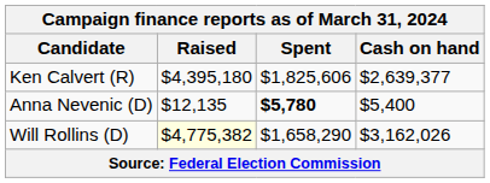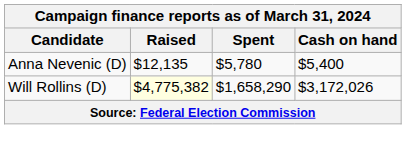 <table class="wikitable sortable">
 <tr>
 <th colspan=4>Campaign finance reports as of March 31, 2024</th>
 </tr>
 <tr style="text-align:center;">
 <th>Candidate</th>
 <th>Raised</th>
 <th>Spent</th>
 <th>Cash on hand</th>
 </tr>
 <tr>
-<td>Ken Calvert (R)</td>
-<td>$4,395,180</td>
-<td>$1,825,606</td>
-<td>$2,639,377</td>
-</tr>
-<tr>
 <td>Anna Nevenic (D)</td>
 <td>$12,135</td>
-<td><strong>$5,780</strong></td>
+<td>$5,780</td>
 <td>$5,400</td>
 </tr>
 <tr>
 <td>Will Rollins (D)</td>
 <td style="background: lightyellow;">$4,775,382</td>
 <td>$1,658,290</td>
-<td>$3,162,026</td>
+<td>$3,172,026</td>
 </tr>
 <tr>
 <th colspan="4"><small>Source: <a href='#'>Federal Election Commission</a></small></th>
 </tr>
 </table>
